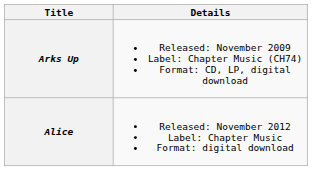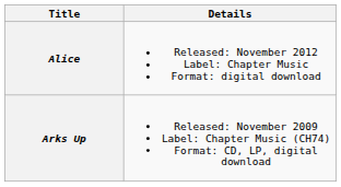 <table class="wikitable plainrowheaders" style="text-align:center;" border="1">
 <tr>
 <th scope="col" style="width:11em;">Title</th>
 <th scope="col" style="width:20em;">Details</th>
 </tr>
 <tr>
+<th scope="row"><em>Alice</em></th>
+<td><br><ul><li>Released: November 2012</li><li>Label: Chapter Music</li><li>Format: digital download</li></ul></td>
+</tr>
+<tr>
 <th scope="row"><em>Arks Up</em></th>
 <td><br><ul><li>Released: November 2009</li><li>Label: Chapter Music (CH74)</li><li>Format: CD, LP, digital download</li></ul></td>
 </tr>
-<tr>
-<th scope="row"><em>Alice</em></th>
-<td><br><ul><li>Released: November 2012</li><li>Label: Chapter Music</li><li>Format: digital download</li></ul></td>
-</tr>
 </table>
